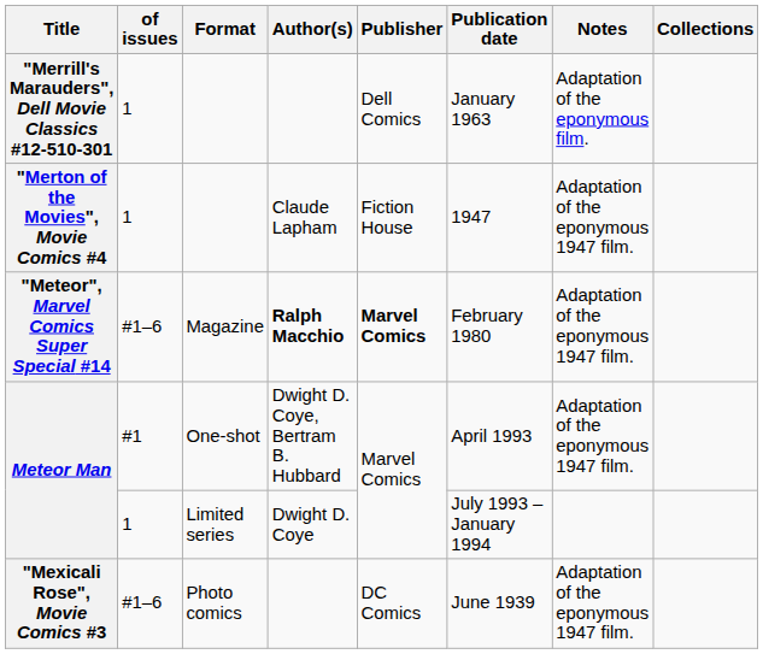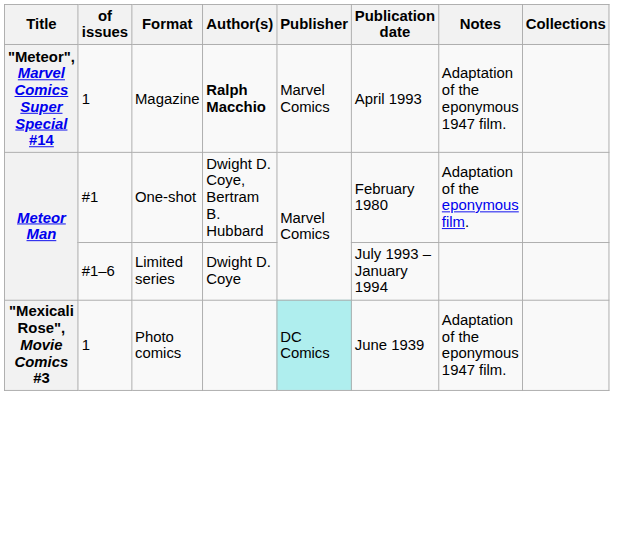 <table class="wikitable">
 <tr>
 <th>Title</th>
 <th style="width:40pt"> of issues</th>
 <th style="width:75pt">Format</th>
 <th style="width:125pt">Author(s)</th>
 <th style="width:125pt">Publisher</th>
 <th style="width:150pt">Publication date</th>
 <th style="width:175pt">Notes</th>
 <th>Collections</th>
 </tr>
 <tr>
-<th>"Merrill's Marauders", <em>Dell Movie Classics</em> #12-510-301</th>
+<th>"Meteor", <a href='#'><em>Marvel Comics Super Special</em> #14</a></th>
 <td>1</td>
-<td></td>
-<td></td>
-<td>Dell Comics</td>
-<td>January 1963</td>
-<td>Adaptation of the <a href='#'>eponymous film</a>.</td>
-<td></td>
-</tr>
-<tr>
-<th>"<a href='#'>Merton of the Movies</a>", <em>Movie Comics</em> #4</th>
-<td>1</td>
-<td></td>
-<td>Claude Lapham</td>
-<td>Fiction House</td>
-<td>1947</td>
-<td>Adaptation of the eponymous 1947 film.</td>
-<td></td>
-</tr>
-<tr>
-<th>"Meteor", <a href='#'><em>Marvel Comics Super Special</em> #14</a></th>
-<td>#1–6</td>
 <td>Magazine</td>
 <td><strong>Ralph Macchio</strong></td>
-<td><strong>Marvel Comics</strong></td>
-<td>February 1980</td>
+<td>Marvel Comics</td>
+<td>April 1993</td>
 <td>Adaptation of the eponymous 1947 film.</td>
 <td></td>
 </tr>
 <tr>
 <th rowspan="2"><em><a href='#'>Meteor Man</a></em></th>
 <td>#1</td>
 <td>One-shot</td>
 <td>Dwight D. Coye, Bertram B. Hubbard</td>
 <td rowspan="2">Marvel Comics</td>
-<td>April 1993</td>
-<td>Adaptation of the eponymous 1947 film.</td>
+<td>February 1980</td>
+<td>Adaptation of the <a href='#'>eponymous film</a>.</td>
 <td></td>
 </tr>
 <tr>
-<td>1</td>
+<td>#1–6</td>
 <td>Limited series</td>
 <td>Dwight D. Coye</td>
 <td>July 1993 – January 1994</td>
 <td></td>
 <td></td>
 </tr>
 <tr>
 <th>"Mexicali Rose", <em>Movie Comics</em> #3</th>
-<td>#1–6</td>
+<td>1</td>
 <td>Photo comics</td>
 <td></td>
-<td>DC Comics</td>
+<td style="background: paleturquoise;">DC Comics</td>
 <td>June 1939</td>
 <td>Adaptation of the eponymous 1947 film.</td>
 <td></td>
 </tr>
 </table>
